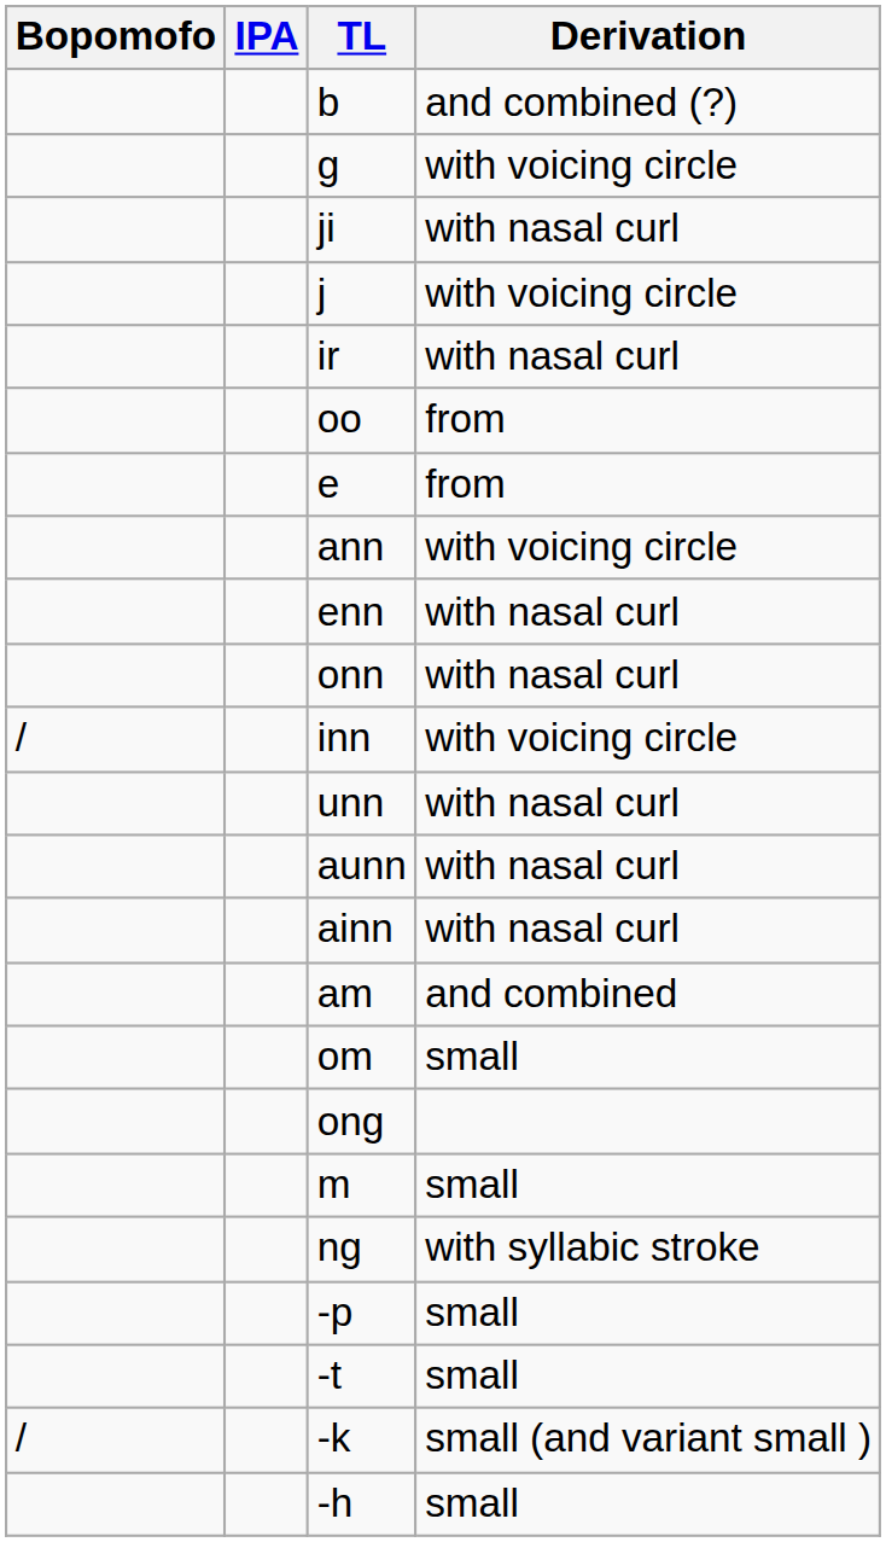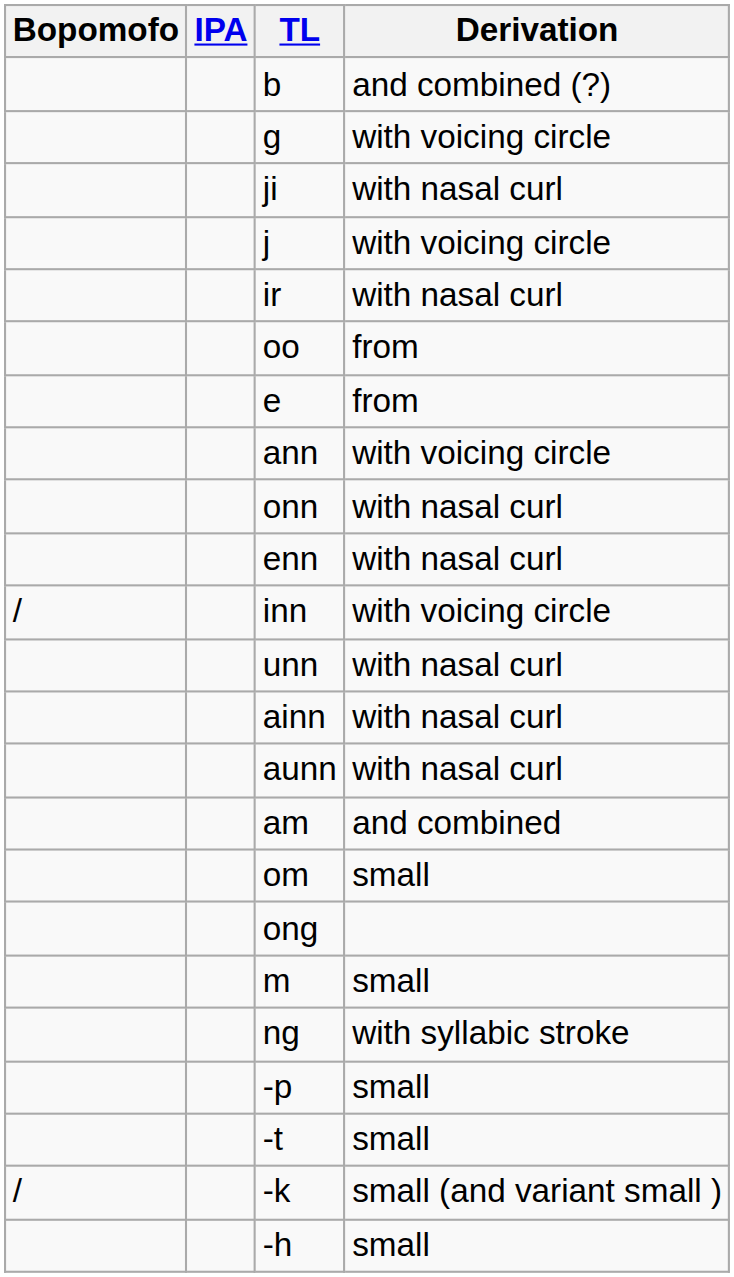 <table class="wikitable">
 <tr>
 <th>Bopomofo</th>
 <th><a href='#'>IPA</a></th>
 <th><a href='#'>TL</a></th>
 <th>Derivation</th>
 </tr>
 <tr>
 <td></td>
 <td></td>
 <td>b</td>
 <td> and  combined (?)</td>
 </tr>
 <tr>
 <td></td>
 <td></td>
 <td>g</td>
 <td> with voicing circle</td>
 </tr>
 <tr>
 <td></td>
 <td></td>
 <td>ji</td>
 <td> with nasal curl</td>
 </tr>
 <tr>
 <td></td>
 <td></td>
 <td>j</td>
 <td> with voicing circle</td>
 </tr>
 <tr>
 <td></td>
 <td></td>
 <td>ir</td>
 <td> with nasal curl</td>
 </tr>
 <tr>
 <td></td>
 <td></td>
 <td>oo</td>
 <td>from </td>
 </tr>
 <tr>
 <td></td>
 <td></td>
 <td>e</td>
 <td>from </td>
 </tr>
 <tr>
 <td></td>
 <td></td>
 <td>ann</td>
 <td> with voicing circle</td>
 </tr>
 <tr>
 <td></td>
 <td></td>
-<td>enn</td>
+<td>onn</td>
 <td> with nasal curl</td>
 </tr>
 <tr>
 <td></td>
 <td></td>
-<td>onn</td>
+<td>enn</td>
 <td> with nasal curl</td>
 </tr>
 <tr>
 <td>/</td>
 <td></td>
 <td>inn</td>
 <td> with voicing circle</td>
 </tr>
 <tr>
 <td></td>
 <td></td>
 <td>unn</td>
 <td> with nasal curl</td>
 </tr>
 <tr>
 <td></td>
 <td></td>
-<td>aunn</td>
+<td>ainn</td>
 <td> with nasal curl</td>
 </tr>
 <tr>
 <td></td>
 <td></td>
-<td>ainn</td>
+<td>aunn</td>
 <td> with nasal curl</td>
 </tr>
 <tr>
 <td></td>
 <td></td>
 <td>am</td>
 <td> and  combined</td>
 </tr>
 <tr>
 <td></td>
 <td></td>
 <td>om</td>
 <td>small </td>
 </tr>
 <tr>
 <td></td>
 <td></td>
 <td>ong</td>
 <td></td>
 </tr>
 <tr>
 <td></td>
 <td></td>
 <td>m</td>
 <td>small </td>
 </tr>
 <tr>
 <td></td>
 <td></td>
 <td>ng</td>
 <td> with syllabic stroke</td>
 </tr>
 <tr>
 <td></td>
 <td></td>
 <td>-p</td>
 <td>small </td>
 </tr>
 <tr>
 <td></td>
 <td></td>
 <td>-t</td>
 <td>small </td>
 </tr>
 <tr>
 <td>/</td>
 <td></td>
 <td>-k</td>
 <td>small  (and variant small )</td>
 </tr>
 <tr>
 <td></td>
 <td></td>
 <td>-h</td>
 <td>small </td>
 </tr>
 </table>
